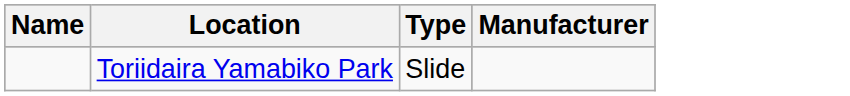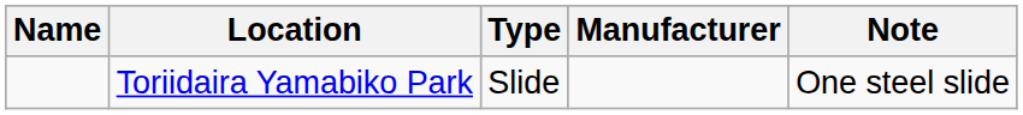 <table class="wikitable sortable">
 <tr>
 <th>Name</th>
 <th>Location</th>
 <th>Type</th>
 <th>Manufacturer</th>
+<th>Note</th>
 </tr>
 <tr>
 <td></td>
 <td><a href='#'>Toriidaira Yamabiko Park</a></td>
 <td>Slide</td>
 <td></td>
+<td>One steel slide</td>
 </tr>
 </table>
